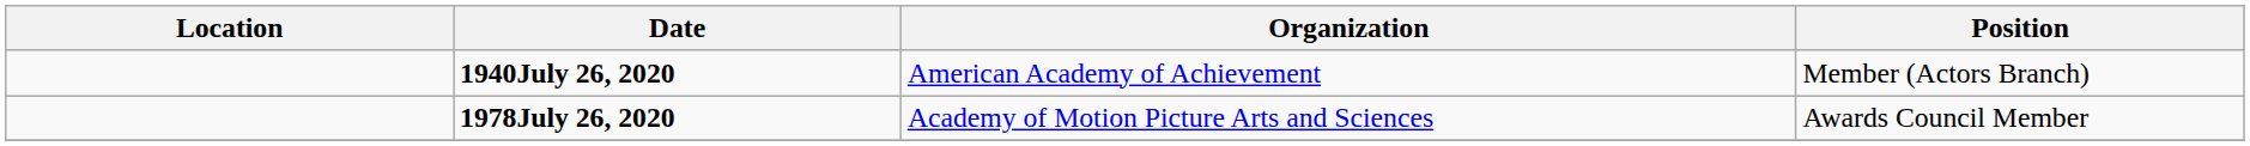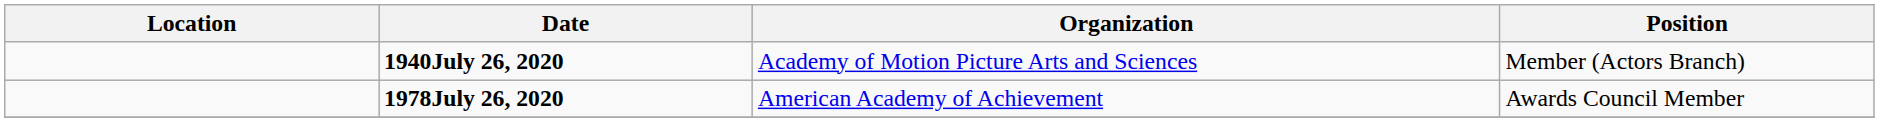 <table class="wikitable" style="width:100%;">
 <tr>
 <th style="width:20%;">Location</th>
 <th style="width:20%;">Date</th>
 <th style="width:40%;">Organization</th>
 <th style="width:20%;">Position</th>
 </tr>
 <tr>
 <td></td>
 <td><strong>1940July 26, 2020</strong></td>
-<td><a href='#'>American Academy of Achievement</a></td>
+<td><a href='#'>Academy of Motion Picture Arts and Sciences</a></td>
 <td>Member (Actors Branch)</td>
 </tr>
 <tr>
 <td></td>
 <td><strong>1978July 26, 2020</strong></td>
-<td><a href='#'>Academy of Motion Picture Arts and Sciences</a></td>
+<td><a href='#'>American Academy of Achievement</a></td>
 <td>Awards Council Member</td>
 </tr>
 <tr>
 </tr>
 </table>
